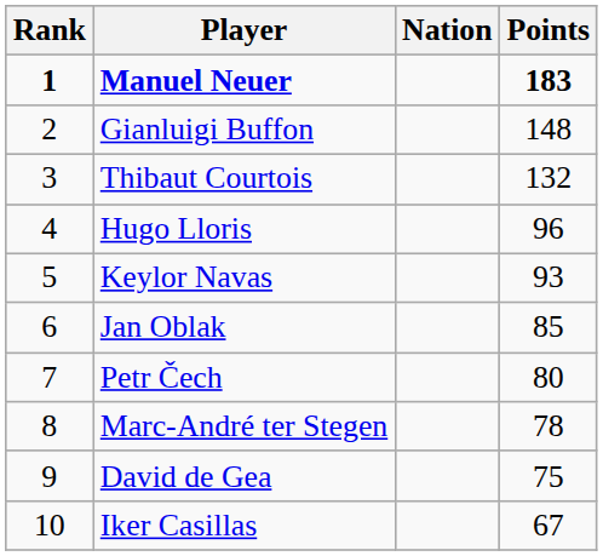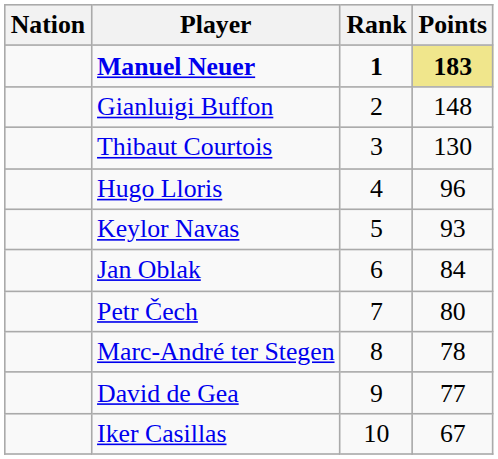 <table class="wikitable">
 <tr>
+<th>Nation</th>
+<th>Player</th>
 <th>Rank</th>
-<th>Player</th>
-<th>Nation</th>
 <th>Points</th>
 </tr>
 <tr>
+<td><strong></strong></td>
+<td><strong><a href='#'>Manuel Neuer</a></strong></td>
 <td align="center"><strong>1</strong></td>
-<td><strong><a href='#'>Manuel Neuer</a></strong></td>
-<td><strong></strong></td>
-<td align="center"><strong>183</strong></td>
+<td align="center" style="background: khaki;"><strong>183</strong></td>
 </tr>
 <tr>
+<td></td>
+<td><a href='#'>Gianluigi Buffon</a></td>
 <td align="center">2</td>
-<td><a href='#'>Gianluigi Buffon</a></td>
-<td></td>
 <td align="center">148</td>
 </tr>
 <tr>
+<td></td>
+<td><a href='#'>Thibaut Courtois</a></td>
 <td align="center">3</td>
-<td><a href='#'>Thibaut Courtois</a></td>
-<td></td>
-<td align="center">132</td>
+<td align="center">130</td>
 </tr>
 <tr>
+<td></td>
+<td><a href='#'>Hugo Lloris</a></td>
 <td align="center">4</td>
-<td><a href='#'>Hugo Lloris</a></td>
-<td></td>
 <td align="center">96</td>
 </tr>
 <tr>
+<td></td>
+<td><a href='#'>Keylor Navas</a></td>
 <td align="center">5</td>
-<td><a href='#'>Keylor Navas</a></td>
-<td></td>
 <td align="center">93</td>
 </tr>
 <tr>
+<td></td>
+<td><a href='#'>Jan Oblak</a></td>
 <td align="center">6</td>
-<td><a href='#'>Jan Oblak</a></td>
-<td></td>
-<td align="center">85</td>
+<td align="center">84</td>
 </tr>
 <tr>
+<td></td>
+<td><a href='#'>Petr Čech</a></td>
 <td align="center">7</td>
-<td><a href='#'>Petr Čech</a></td>
-<td></td>
 <td align="center">80</td>
 </tr>
 <tr>
+<td></td>
+<td><a href='#'>Marc-André ter Stegen</a></td>
 <td align="center">8</td>
-<td><a href='#'>Marc-André ter Stegen</a></td>
-<td></td>
 <td align="center">78</td>
 </tr>
 <tr>
+<td></td>
+<td><a href='#'>David de Gea</a></td>
 <td align="center">9</td>
-<td><a href='#'>David de Gea</a></td>
-<td></td>
-<td align="center">75</td>
+<td align="center">77</td>
 </tr>
 <tr>
+<td></td>
+<td><a href='#'>Iker Casillas</a></td>
 <td align="center">10</td>
-<td><a href='#'>Iker Casillas</a></td>
-<td></td>
 <td align="center">67</td>
 </tr>
 </table>
